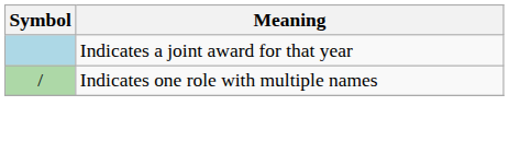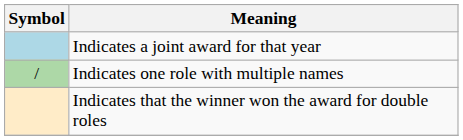 <table class="wikitable plainrowheaders" border="1">
 <tr>
 <th scope="col" style="width:50px">Symbol</th>
 <th scope="col" style="width:350px">Meaning</th>
 </tr>
 <tr>
 <td align=center style="background-color:#ADD8E6"></td>
 <td>Indicates a joint award for that year</td>
 </tr>
 <tr>
 <td align=center style="background-color:#ADD8A7">/</td>
 <td>Indicates one role with multiple names</td>
 </tr>
 <tr>
+<td style="text-align:center; background:#ffecc8;"></td>
+<td>Indicates that the winner won the award for double roles</td>
+</tr>
+<tr>
 </tr>
 </table>
